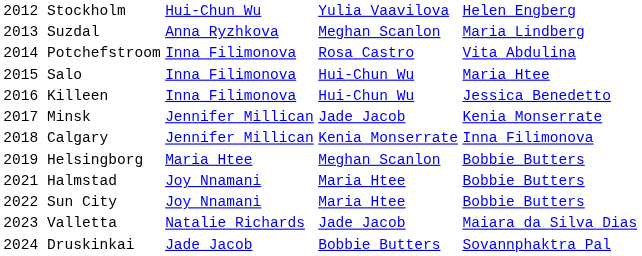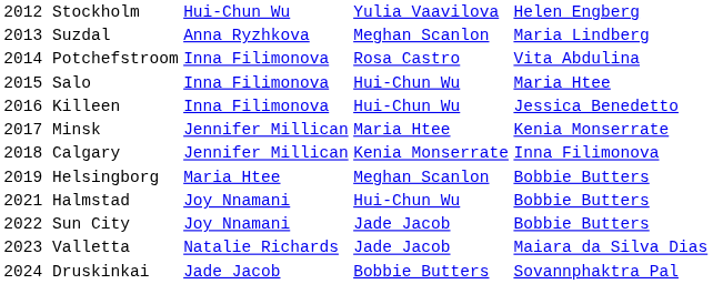 <table>
 <tr>
 <td>2012 Stockholm</td>
 <td> <a href='#'>Hui-Chun Wu</a></td>
 <td> <a href='#'>Yulia Vaavilova</a></td>
 <td> <a href='#'>Helen Engberg</a></td>
 </tr>
 <tr>
 <td>2013 Suzdal</td>
 <td> <a href='#'>Anna Ryzhkova</a></td>
 <td> <a href='#'>Meghan Scanlon</a></td>
 <td> <a href='#'>Maria Lindberg</a></td>
 </tr>
 <tr>
 <td>2014 Potchefstroom</td>
 <td> <a href='#'>Inna Filimonova</a></td>
 <td> <a href='#'>Rosa Castro</a></td>
 <td> <a href='#'>Vita Abdulina</a></td>
 </tr>
 <tr>
 <td>2015 Salo</td>
 <td> <a href='#'>Inna Filimonova</a></td>
 <td> <a href='#'>Hui-Chun Wu</a></td>
 <td> <a href='#'>Maria Htee</a></td>
 </tr>
 <tr>
 <td>2016 Killeen</td>
 <td> <a href='#'>Inna Filimonova</a></td>
 <td> <a href='#'>Hui-Chun Wu</a></td>
 <td> <a href='#'>Jessica Benedetto</a></td>
 </tr>
 <tr>
 <td>2017 Minsk</td>
 <td> <a href='#'>Jennifer Millican</a></td>
-<td> <a href='#'>Jade Jacob</a></td>
+<td> <a href='#'>Maria Htee</a></td>
 <td> <a href='#'>Kenia Monserrate</a></td>
 </tr>
 <tr>
 <td>2018 Calgary</td>
 <td> <a href='#'>Jennifer Millican</a></td>
 <td> <a href='#'>Kenia Monserrate</a></td>
 <td> <a href='#'>Inna Filimonova</a></td>
 </tr>
 <tr>
 <td>2019 Helsingborg</td>
 <td> <a href='#'>Maria Htee</a></td>
 <td> <a href='#'>Meghan Scanlon</a></td>
 <td> <a href='#'>Bobbie Butters</a></td>
 </tr>
 <tr>
 <td>2021 Halmstad</td>
 <td> <a href='#'>Joy Nnamani</a></td>
-<td> <a href='#'>Maria Htee</a></td>
+<td> <a href='#'>Hui-Chun Wu</a></td>
 <td> <a href='#'>Bobbie Butters</a></td>
 </tr>
 <tr>
 <td>2022 Sun City</td>
 <td> <a href='#'>Joy Nnamani</a></td>
-<td> <a href='#'>Maria Htee</a></td>
+<td> <a href='#'>Jade Jacob</a></td>
 <td> <a href='#'>Bobbie Butters</a></td>
 </tr>
 <tr>
 <td>2023 Valletta</td>
 <td> <a href='#'>Natalie Richards</a></td>
 <td> <a href='#'>Jade Jacob</a></td>
 <td> <a href='#'>Maiara da Silva Dias</a></td>
 </tr>
 <tr>
 <td>2024 Druskinkai</td>
 <td> <a href='#'>Jade Jacob</a></td>
 <td> <a href='#'>Bobbie Butters</a></td>
 <td> <a href='#'>Sovannphaktra Pal</a></td>
 </tr>
 </table>
